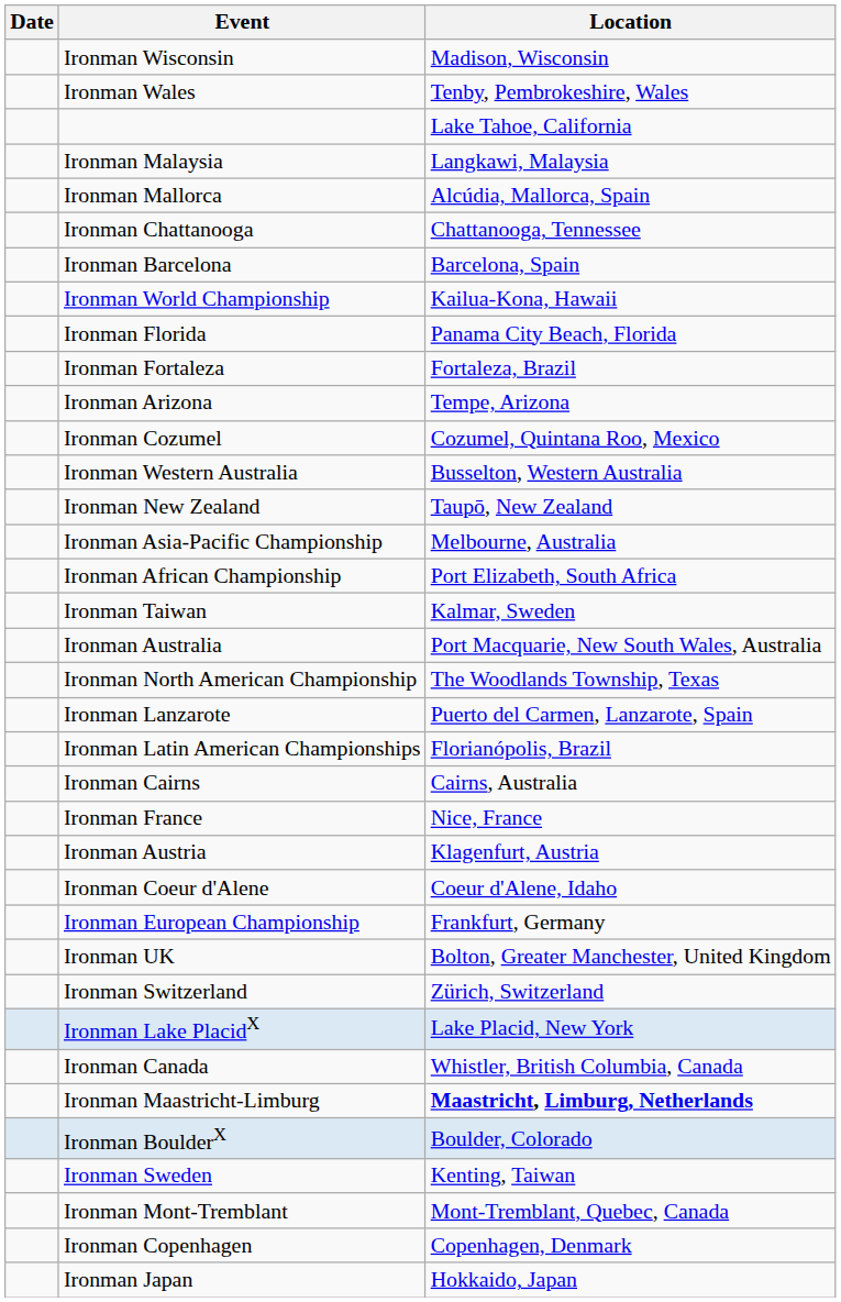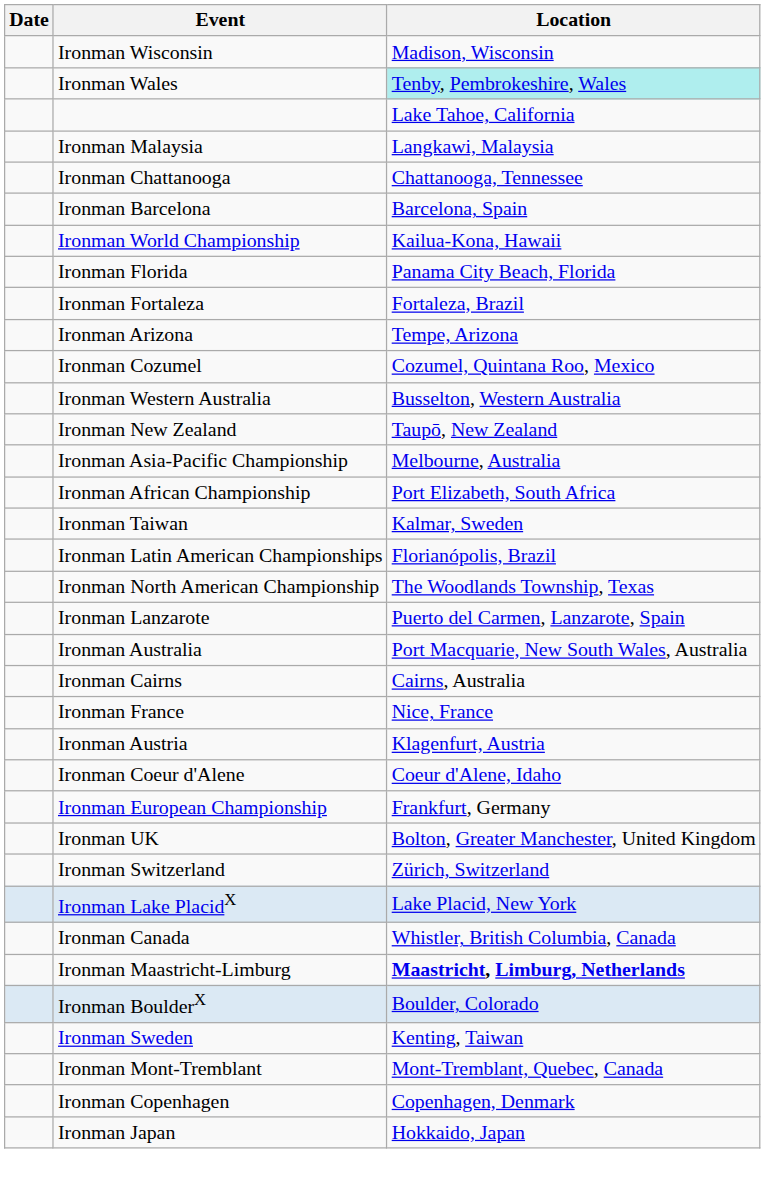 <table class="wikitable sortable">
 <tr>
 <th>Date</th>
 <th>Event</th>
 <th>Location</th>
 </tr>
 <tr>
 <td align = "right"></td>
 <td>Ironman Wisconsin</td>
 <td> <a href='#'>Madison, Wisconsin</a></td>
 </tr>
 <tr>
 <td align = "right"></td>
 <td>Ironman Wales</td>
-<td> <a href='#'>Tenby</a>, <a href='#'>Pembrokeshire</a>, <a href='#'>Wales</a></td>
+<td style="background: paleturquoise;"> <a href='#'>Tenby</a>, <a href='#'>Pembrokeshire</a>, <a href='#'>Wales</a></td>
 </tr>
 <tr>
 <td align = "right"></td>
 <td></td>
 <td> <a href='#'>Lake Tahoe, California</a></td>
 </tr>
 <tr>
 <td align = "right"></td>
 <td>Ironman Malaysia</td>
 <td> <a href='#'>Langkawi, Malaysia</a></td>
-</tr>
-<tr>
-<td align = "right"></td>
-<td>Ironman Mallorca</td>
-<td> <a href='#'>Alcúdia, Mallorca, Spain</a></td>
 </tr>
 <tr>
 <td align = "right"></td>
 <td>Ironman Chattanooga</td>
 <td> <a href='#'>Chattanooga, Tennessee</a></td>
 </tr>
 <tr>
 <td align = "right"></td>
 <td>Ironman Barcelona</td>
 <td> <a href='#'>Barcelona, Spain</a></td>
 </tr>
 <tr>
 <td align = "right"></td>
 <td><a href='#'>Ironman World Championship</a></td>
 <td> <a href='#'>Kailua-Kona, Hawaii</a></td>
 </tr>
 <tr>
 <td align = "right"></td>
 <td>Ironman Florida</td>
 <td> <a href='#'>Panama City Beach, Florida</a></td>
 </tr>
 <tr>
 <td align = "right"></td>
 <td>Ironman Fortaleza</td>
 <td> <a href='#'>Fortaleza, Brazil</a></td>
 </tr>
 <tr>
 <td align = "right"></td>
 <td>Ironman Arizona</td>
 <td> <a href='#'>Tempe, Arizona</a></td>
 </tr>
 <tr>
 <td align = "right"></td>
 <td>Ironman Cozumel</td>
 <td> <a href='#'>Cozumel, Quintana Roo</a>, <a href='#'>Mexico</a></td>
 </tr>
 <tr>
 <td align = "right"></td>
 <td>Ironman Western Australia</td>
 <td> <a href='#'>Busselton</a>, <a href='#'>Western Australia</a></td>
 </tr>
 <tr>
 <td align = "right"></td>
 <td>Ironman New Zealand</td>
 <td> <a href='#'>Taupō</a>, <a href='#'>New Zealand</a></td>
 </tr>
 <tr>
 <td align = "right"></td>
 <td>Ironman Asia-Pacific Championship</td>
 <td> <a href='#'>Melbourne</a>, <a href='#'>Australia</a></td>
 </tr>
 <tr>
 <td align = "right"></td>
 <td>Ironman African Championship</td>
 <td> <a href='#'>Port Elizabeth, South Africa</a></td>
 </tr>
 <tr>
 <td align = "right"></td>
 <td>Ironman Taiwan</td>
 <td> <a href='#'>Kalmar, Sweden</a></td>
 </tr>
 <tr>
 <td align = "right"></td>
-<td>Ironman Australia</td>
-<td> <a href='#'>Port Macquarie, New South Wales</a>, Australia</td>
+<td>Ironman Latin American Championships</td>
+<td> <a href='#'>Florianópolis, Brazil</a></td>
 </tr>
 <tr>
 <td align = "right"></td>
 <td>Ironman North American Championship</td>
 <td> <a href='#'>The Woodlands Township</a>, <a href='#'>Texas</a></td>
 </tr>
 <tr>
 <td align = "right"></td>
 <td>Ironman Lanzarote</td>
 <td> <a href='#'>Puerto del Carmen</a>, <a href='#'>Lanzarote</a>, <a href='#'>Spain</a></td>
 </tr>
 <tr>
 <td align = "right"></td>
-<td>Ironman Latin American Championships</td>
-<td> <a href='#'>Florianópolis, Brazil</a></td>
+<td>Ironman Australia</td>
+<td> <a href='#'>Port Macquarie, New South Wales</a>, Australia</td>
 </tr>
 <tr>
 <td align = "right"></td>
 <td>Ironman Cairns</td>
 <td> <a href='#'>Cairns</a>, Australia</td>
 </tr>
 <tr>
 <td align = "right"></td>
 <td>Ironman France</td>
 <td> <a href='#'>Nice, France</a></td>
 </tr>
 <tr>
 <td align = "right"></td>
 <td>Ironman Austria</td>
 <td> <a href='#'>Klagenfurt, Austria</a></td>
 </tr>
 <tr>
 <td align = "right"></td>
 <td>Ironman Coeur d'Alene</td>
 <td> <a href='#'>Coeur d'Alene, Idaho</a></td>
 </tr>
 <tr>
 <td align = "right"></td>
 <td><a href='#'>Ironman European Championship</a></td>
 <td> <a href='#'>Frankfurt</a>, Germany</td>
 </tr>
 <tr>
 <td align = "right"></td>
 <td>Ironman UK</td>
 <td> <a href='#'>Bolton</a>, <a href='#'>Greater Manchester</a>, United Kingdom</td>
 </tr>
 <tr>
 <td align = "right"></td>
 <td>Ironman Switzerland</td>
 <td> <a href='#'>Zürich, Switzerland</a></td>
 </tr>
 <tr>
 <td style="background: #DBE9F4" align = "right"></td>
 <td style="background: #DBE9F4"><a href='#'>Ironman Lake Placid</a><sup>X</sup></td>
 <td style="background: #DBE9F4"> <a href='#'>Lake Placid, New York</a></td>
 </tr>
 <tr>
 <td align = "right"></td>
 <td>Ironman Canada</td>
 <td> <a href='#'>Whistler, British Columbia</a>, <a href='#'>Canada</a></td>
 </tr>
 <tr>
 <td align = "right"></td>
 <td>Ironman Maastricht-Limburg</td>
 <td><strong> <a href='#'>Maastricht</a>, <a href='#'>Limburg, Netherlands</a></strong></td>
 </tr>
 <tr>
 <td style="background: #DBE9F4" align = "right"></td>
 <td style="background: #DBE9F4">Ironman Boulder<sup>X</sup></td>
 <td style="background: #DBE9F4"> <a href='#'>Boulder, Colorado</a></td>
 </tr>
 <tr>
 <td align = "right"></td>
 <td><a href='#'>Ironman Sweden</a></td>
 <td> <a href='#'>Kenting</a>, <a href='#'>Taiwan</a></td>
 </tr>
 <tr>
 <td align = "right"></td>
 <td>Ironman Mont-Tremblant</td>
 <td> <a href='#'>Mont-Tremblant, Quebec</a>, <a href='#'>Canada</a></td>
 </tr>
 <tr>
 <td align = "right"></td>
 <td>Ironman Copenhagen</td>
 <td> <a href='#'>Copenhagen, Denmark</a></td>
 </tr>
 <tr>
 <td align = "right"></td>
 <td>Ironman Japan</td>
 <td> <a href='#'>Hokkaido, Japan</a></td>
 </tr>
 </table>
